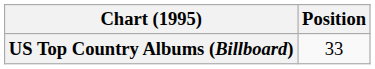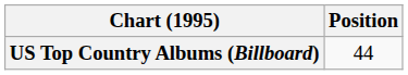 <table class="wikitable plainrowheaders" style="text-align:center">
 <tr>
 <th scope="col">Chart (1995)</th>
 <th scope="col">Position</th>
 </tr>
 <tr>
 <th scope="row">US Top Country Albums (<em>Billboard</em>)</th>
-<td>33</td>
+<td>44</td>
 </tr>
 </table>
